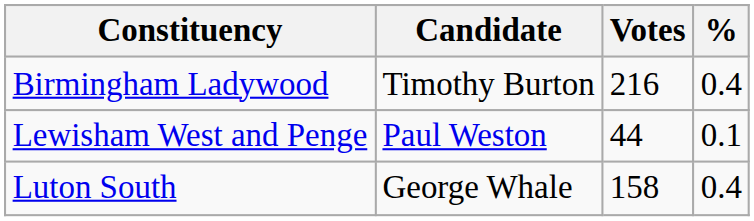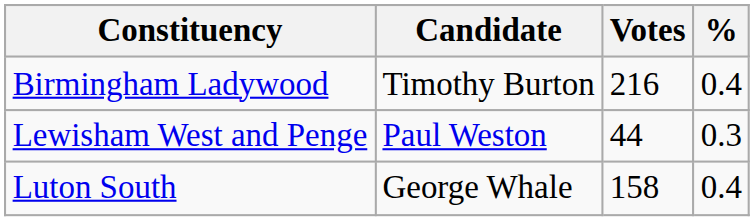 <table class="wikitable">
 <tr>
 <th>Constituency</th>
 <th>Candidate</th>
 <th>Votes</th>
 <th>%</th>
 </tr>
 <tr>
 <td><a href='#'>Birmingham Ladywood</a></td>
 <td>Timothy Burton</td>
 <td>216</td>
 <td>0.4</td>
 </tr>
 <tr>
 <td><a href='#'>Lewisham West and Penge</a></td>
 <td><a href='#'>Paul Weston</a></td>
 <td>44</td>
-<td>0.1</td>
+<td>0.3</td>
 </tr>
 <tr>
 <td><a href='#'>Luton South</a></td>
 <td>George Whale</td>
 <td>158</td>
 <td>0.4</td>
 </tr>
 </table>
